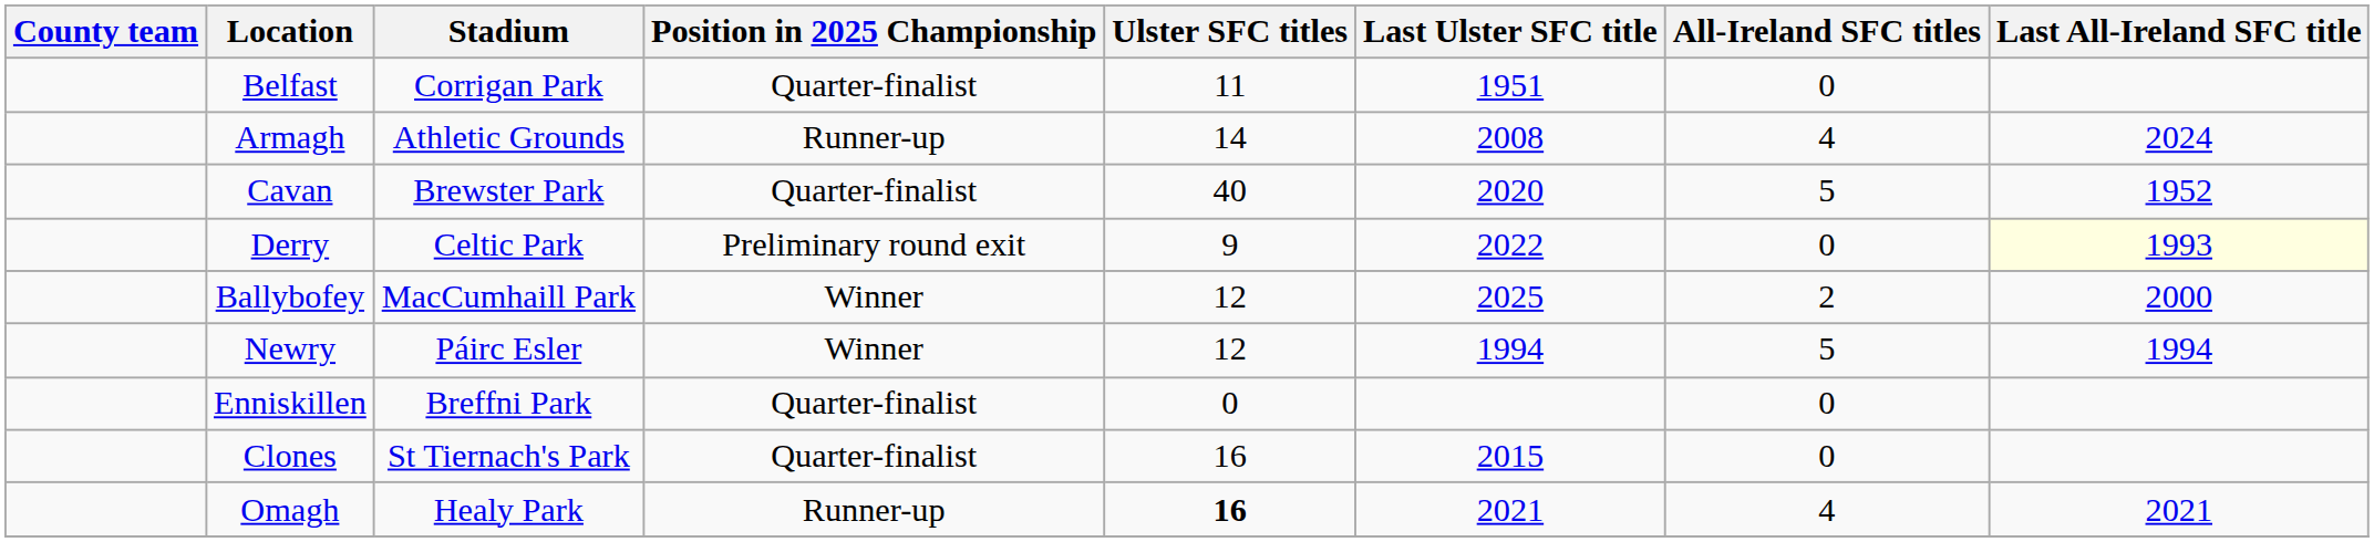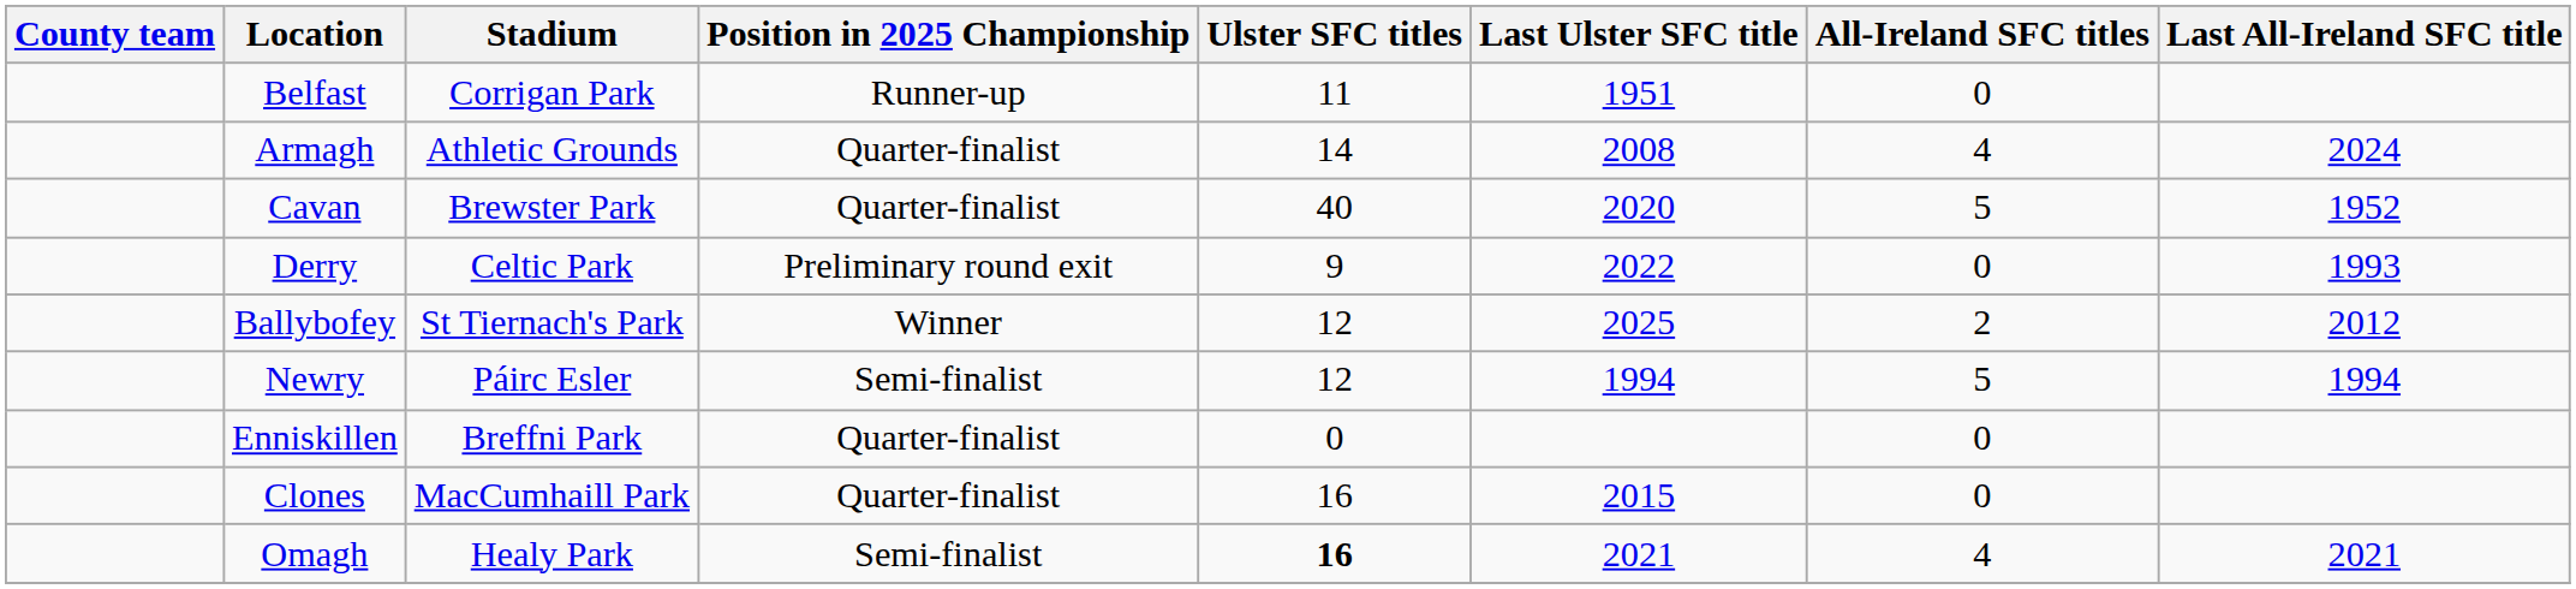 <table class="wikitable sortable" style="text-align:center">
 <tr>
 <th><a href='#'>County team</a></th>
 <th>Location</th>
 <th>Stadium</th>
 <th>Position in <a href='#'>2025</a> Championship</th>
 <th>Ulster SFC titles</th>
 <th>Last Ulster SFC title</th>
 <th>All-Ireland SFC titles</th>
 <th>Last All-Ireland SFC title</th>
 </tr>
 <tr>
 <td style="text-align:left"> </td>
 <td><a href='#'>Belfast</a></td>
 <td><a href='#'>Corrigan Park</a></td>
-<td>Quarter-finalist</td>
+<td>Runner-up</td>
 <td>11</td>
 <td><a href='#'>1951</a></td>
 <td>0</td>
 <td></td>
 </tr>
 <tr>
 <td style="text-align:left"> </td>
 <td><a href='#'>Armagh</a></td>
 <td><a href='#'>Athletic Grounds</a></td>
-<td>Runner-up</td>
+<td>Quarter-finalist</td>
 <td>14</td>
 <td><a href='#'>2008</a></td>
 <td>4</td>
 <td><a href='#'>2024</a></td>
 </tr>
 <tr>
 <td style="text-align:left"> </td>
 <td><a href='#'>Cavan</a></td>
 <td><a href='#'>Brewster Park</a></td>
 <td>Quarter-finalist</td>
 <td>40</td>
 <td><a href='#'>2020</a></td>
 <td>5</td>
 <td><a href='#'>1952</a></td>
 </tr>
 <tr>
 <td style="text-align:left"> </td>
 <td><a href='#'>Derry</a></td>
 <td><a href='#'>Celtic Park</a></td>
 <td>Preliminary round exit</td>
 <td>9</td>
 <td><a href='#'>2022</a></td>
 <td>0</td>
-<td style="background: lightyellow;"><a href='#'>1993</a></td>
+<td><a href='#'>1993</a></td>
 </tr>
 <tr>
 <td style="text-align:left"> </td>
 <td><a href='#'>Ballybofey</a></td>
-<td><a href='#'>MacCumhaill Park</a></td>
+<td><a href='#'>St Tiernach's Park</a></td>
 <td>Winner</td>
 <td>12</td>
 <td><a href='#'>2025</a></td>
 <td>2</td>
-<td><a href='#'>2000</a></td>
+<td><a href='#'>2012</a></td>
 </tr>
 <tr>
 <td style="text-align:left"> </td>
 <td><a href='#'>Newry</a></td>
 <td><a href='#'>Páirc Esler</a></td>
-<td>Winner</td>
+<td>Semi-finalist</td>
 <td>12</td>
 <td><a href='#'>1994</a></td>
 <td>5</td>
 <td><a href='#'>1994</a></td>
 </tr>
 <tr>
 <td style="text-align:left"> </td>
 <td><a href='#'>Enniskillen</a></td>
 <td><a href='#'>Breffni Park</a></td>
 <td>Quarter-finalist</td>
 <td>0</td>
 <td></td>
 <td>0</td>
 <td></td>
 </tr>
 <tr>
 <td style="text-align:left"> </td>
 <td><a href='#'>Clones</a></td>
-<td><a href='#'>St Tiernach's Park</a></td>
+<td><a href='#'>MacCumhaill Park</a></td>
 <td>Quarter-finalist</td>
 <td>16</td>
 <td><a href='#'>2015</a></td>
 <td>0</td>
 <td></td>
 </tr>
 <tr>
 <td style="text-align:left"> </td>
 <td><a href='#'>Omagh</a></td>
 <td><a href='#'>Healy Park</a></td>
-<td>Runner-up</td>
+<td>Semi-finalist</td>
 <td><strong>16</strong></td>
 <td><a href='#'>2021</a></td>
 <td>4</td>
 <td><a href='#'>2021</a></td>
 </tr>
 <tr>
 </tr>
 </table>
